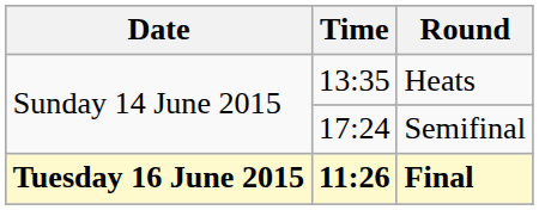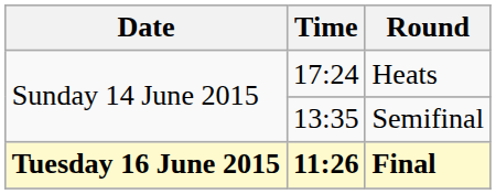 <table class="wikitable">
 <tr>
 <th>Date</th>
 <th>Time</th>
 <th>Round</th>
 </tr>
 <tr>
 <td rowspan=2>Sunday 14 June 2015</td>
-<td>13:35</td>
+<td>17:24</td>
 <td>Heats</td>
 </tr>
 <tr>
-<td>17:24</td>
+<td>13:35</td>
 <td>Semifinal</td>
 </tr>
 <tr>
 <td style=background:lemonchiffon><strong>Tuesday 16 June 2015</strong></td>
 <td style=background:lemonchiffon><strong>11:26</strong></td>
 <td style=background:lemonchiffon><strong>Final</strong></td>
 </tr>
 </table>
